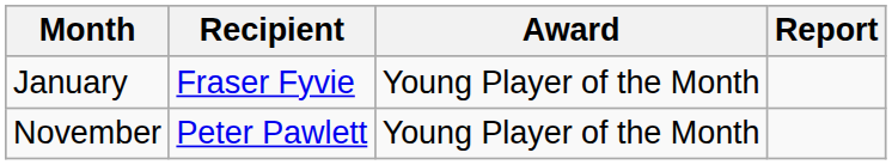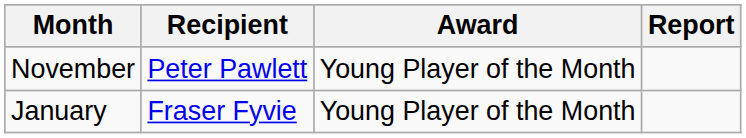 <table class="wikitable">
 <tr>
 <th>Month</th>
 <th>Recipient</th>
 <th>Award</th>
 <th>Report</th>
 </tr>
 <tr>
+<td>November</td>
+<td> <a href='#'>Peter Pawlett</a></td>
+<td>Young Player of the Month</td>
+<td></td>
+</tr>
+<tr>
 <td>January</td>
 <td> <a href='#'>Fraser Fyvie</a></td>
 <td>Young Player of the Month</td>
 <td></td>
 </tr>
-<tr>
-<td>November</td>
-<td> <a href='#'>Peter Pawlett</a></td>
-<td>Young Player of the Month</td>
-<td></td>
-</tr>
 </table>
